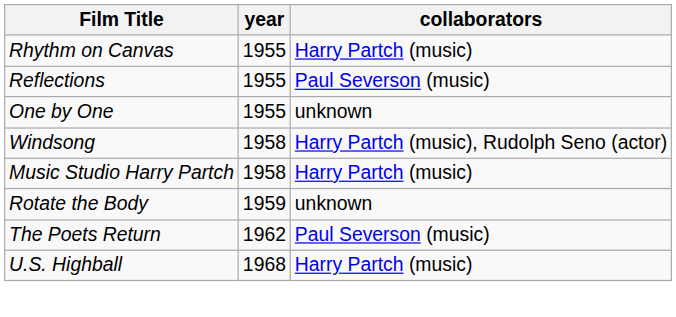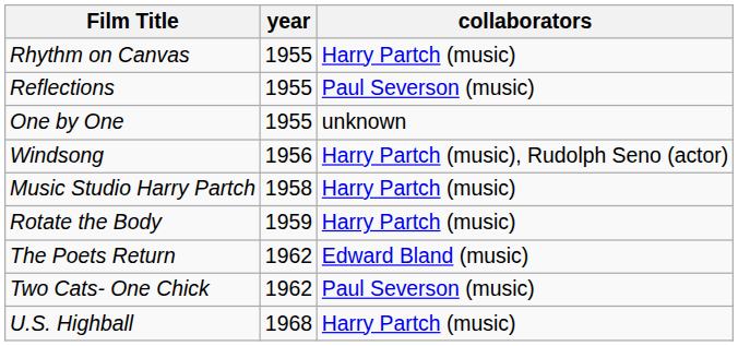 <table class="wikitable">
 <tr>
 <th>Film Title</th>
 <th>year</th>
 <th>collaborators</th>
 </tr>
 <tr>
 <td><em>Rhythm on Canvas</em></td>
 <td>1955</td>
 <td><a href='#'>Harry Partch</a> (music)</td>
 </tr>
 <tr>
 <td><em>Reflections</em></td>
 <td>1955</td>
 <td><a href='#'>Paul Severson</a> (music)</td>
 </tr>
 <tr>
 <td><em>One by One</em></td>
 <td>1955</td>
 <td>unknown</td>
 </tr>
 <tr>
 <td><em>Windsong</em></td>
-<td>1958</td>
+<td>1956</td>
 <td><a href='#'>Harry Partch</a> (music), Rudolph Seno (actor)</td>
 </tr>
 <tr>
 <td><em>Music Studio Harry Partch</em></td>
 <td>1958</td>
 <td><a href='#'>Harry Partch</a> (music)</td>
 </tr>
 <tr>
 <td><em>Rotate the Body</em></td>
 <td>1959</td>
-<td>unknown</td>
+<td><a href='#'>Harry Partch</a> (music)</td>
 </tr>
 <tr>
 <td><em>The Poets Return</em></td>
+<td>1962</td>
+<td><a href='#'>Edward Bland</a> (music)</td>
+</tr>
+<tr>
+<td><em>Two Cats- One Chick</em></td>
 <td>1962</td>
 <td><a href='#'>Paul Severson</a> (music)</td>
 </tr>
 <tr>
 <td><em>U.S. Highball</em></td>
 <td>1968</td>
 <td><a href='#'>Harry Partch</a> (music)</td>
 </tr>
 </table>
